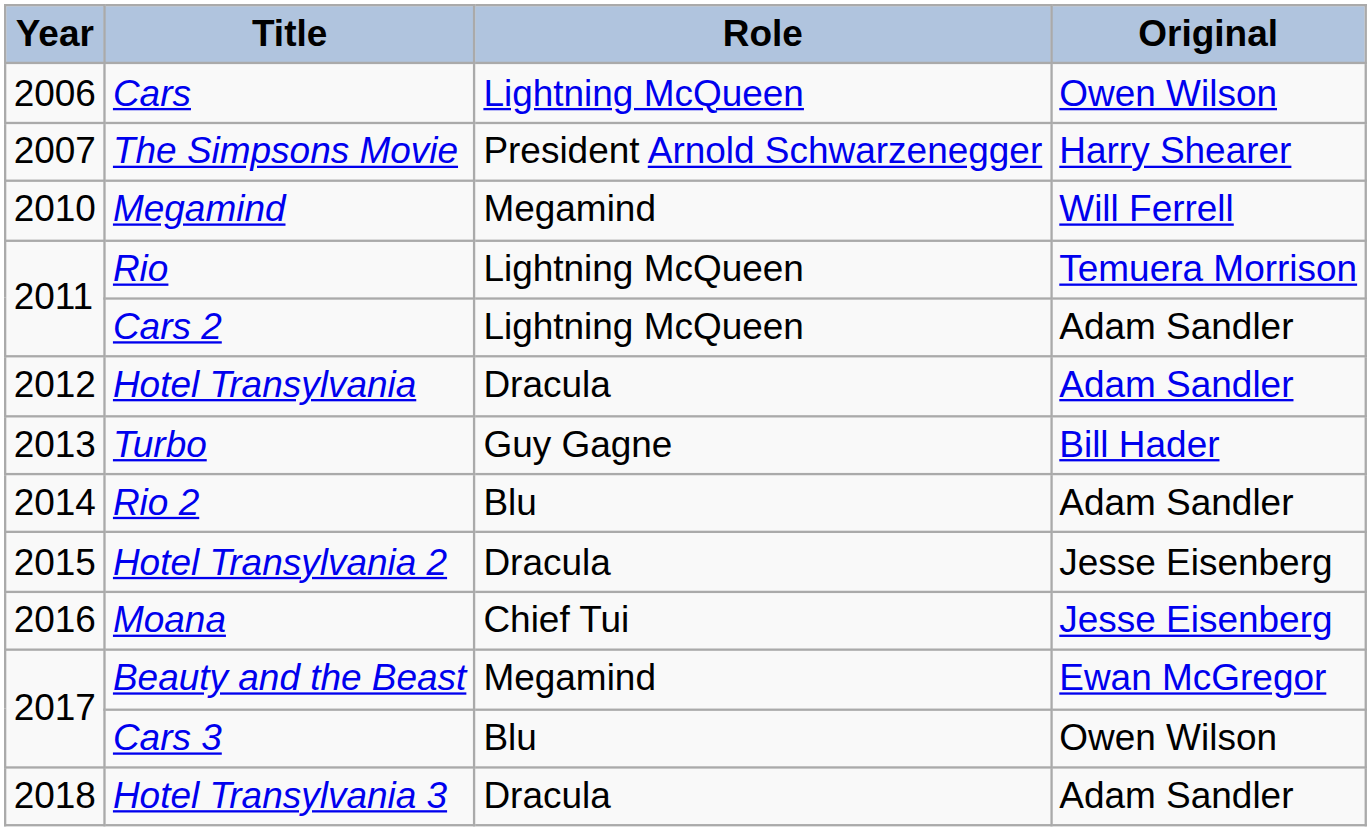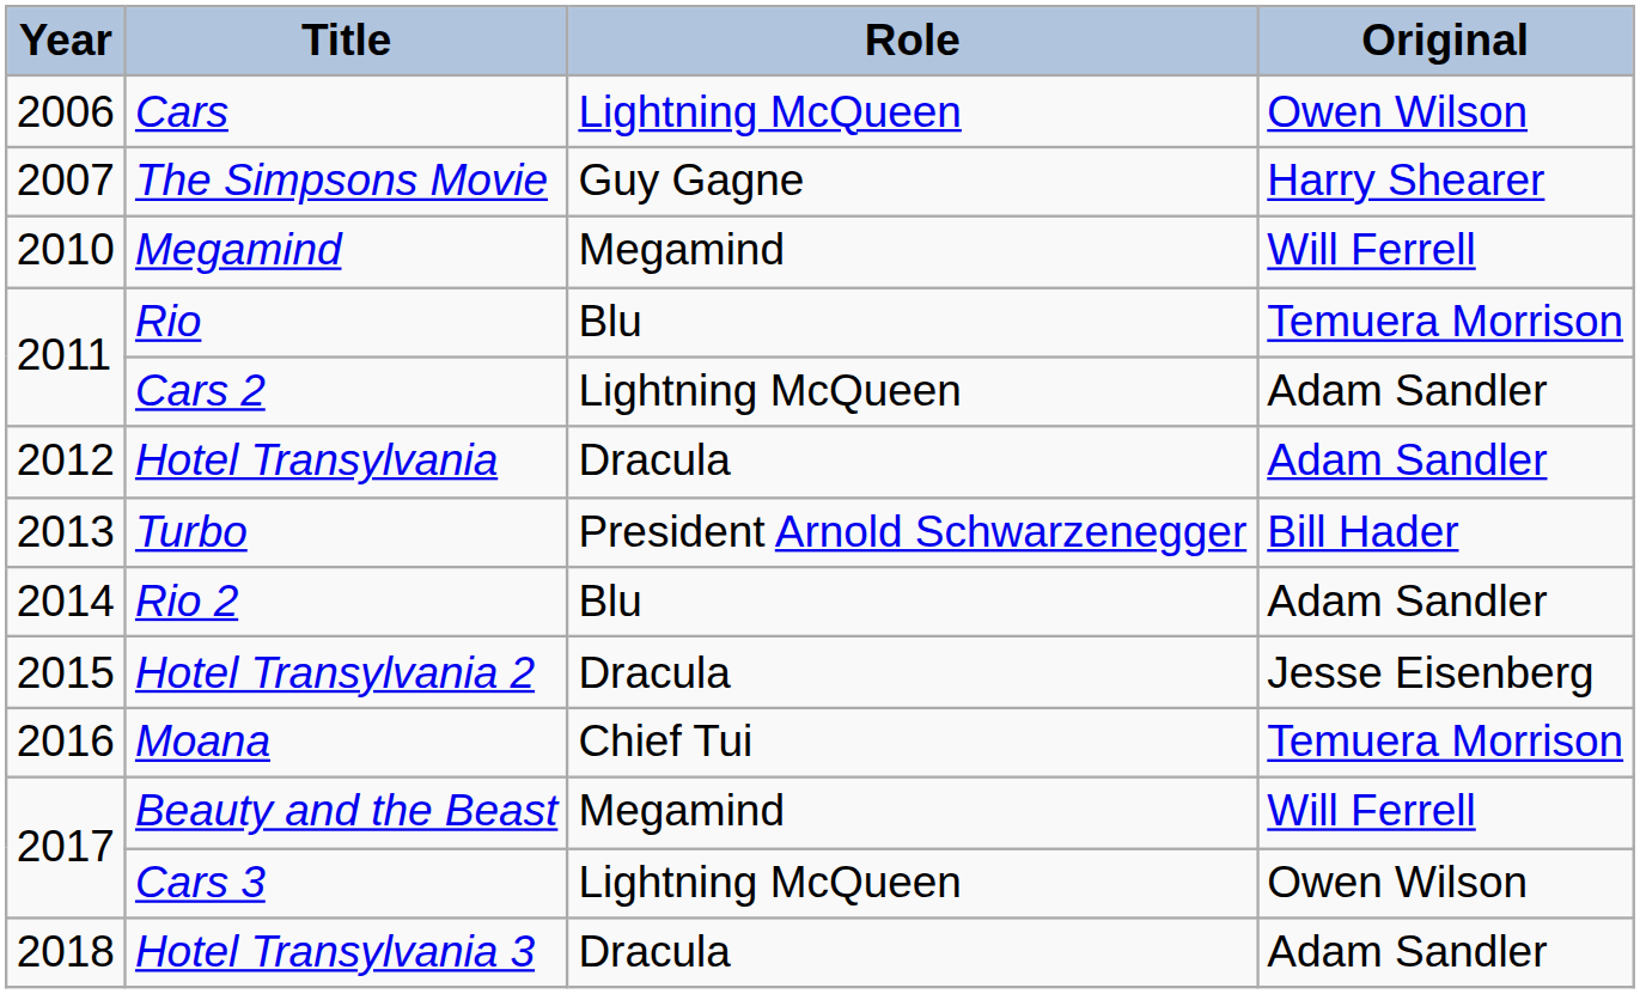 <table class="wikitable">
 <tr>
 <th style="background:#B0C4DE;">Year</th>
 <th style="background:#B0C4DE;">Title</th>
 <th style="background:#B0C4DE;">Role</th>
 <th style="background:#B0C4DE;">Original</th>
 </tr>
 <tr>
 <td>2006</td>
 <td><em><a href='#'>Cars</a></em></td>
 <td><a href='#'>Lightning McQueen</a></td>
 <td><a href='#'>Owen Wilson</a></td>
 </tr>
 <tr>
 <td>2007</td>
 <td><em><a href='#'>The Simpsons Movie</a></em></td>
-<td>President <a href='#'>Arnold Schwarzenegger</a></td>
+<td>Guy Gagne</td>
 <td><a href='#'>Harry Shearer</a></td>
 </tr>
 <tr>
 <td>2010</td>
 <td><em><a href='#'>Megamind</a></em></td>
 <td>Megamind</td>
 <td><a href='#'>Will Ferrell</a></td>
 </tr>
 <tr>
 <td rowspan="2">2011</td>
 <td><em><a href='#'>Rio</a></em></td>
-<td>Lightning McQueen</td>
+<td>Blu</td>
 <td><a href='#'>Temuera Morrison</a></td>
 </tr>
 <tr>
 <td><em><a href='#'>Cars 2</a></em></td>
 <td>Lightning McQueen</td>
 <td>Adam Sandler</td>
 </tr>
 <tr>
 <td>2012</td>
 <td><em><a href='#'>Hotel Transylvania</a></em></td>
 <td>Dracula</td>
 <td><a href='#'>Adam Sandler</a></td>
 </tr>
 <tr>
 <td>2013</td>
 <td><em><a href='#'>Turbo</a></em></td>
-<td>Guy Gagne</td>
+<td>President <a href='#'>Arnold Schwarzenegger</a></td>
 <td><a href='#'>Bill Hader</a></td>
 </tr>
 <tr>
 <td>2014</td>
 <td><em><a href='#'>Rio 2</a></em></td>
 <td>Blu</td>
 <td>Adam Sandler</td>
 </tr>
 <tr>
 <td>2015</td>
 <td><em><a href='#'>Hotel Transylvania 2</a></em></td>
 <td>Dracula</td>
 <td>Jesse Eisenberg</td>
 </tr>
 <tr>
 <td>2016</td>
 <td><em><a href='#'>Moana</a></em></td>
 <td>Chief Tui</td>
-<td><a href='#'>Jesse Eisenberg</a></td>
+<td><a href='#'>Temuera Morrison</a></td>
 </tr>
 <tr>
 <td rowspan="2">2017</td>
 <td><em><a href='#'>Beauty and the Beast</a></em></td>
 <td>Megamind</td>
-<td><a href='#'>Ewan McGregor</a></td>
+<td><a href='#'>Will Ferrell</a></td>
 </tr>
 <tr>
 <td><em><a href='#'>Cars 3</a></em></td>
-<td>Blu</td>
+<td>Lightning McQueen</td>
 <td>Owen Wilson</td>
 </tr>
 <tr>
 <td>2018</td>
 <td><em><a href='#'>Hotel Transylvania 3</a></em></td>
 <td>Dracula</td>
 <td>Adam Sandler</td>
 </tr>
 </table>
